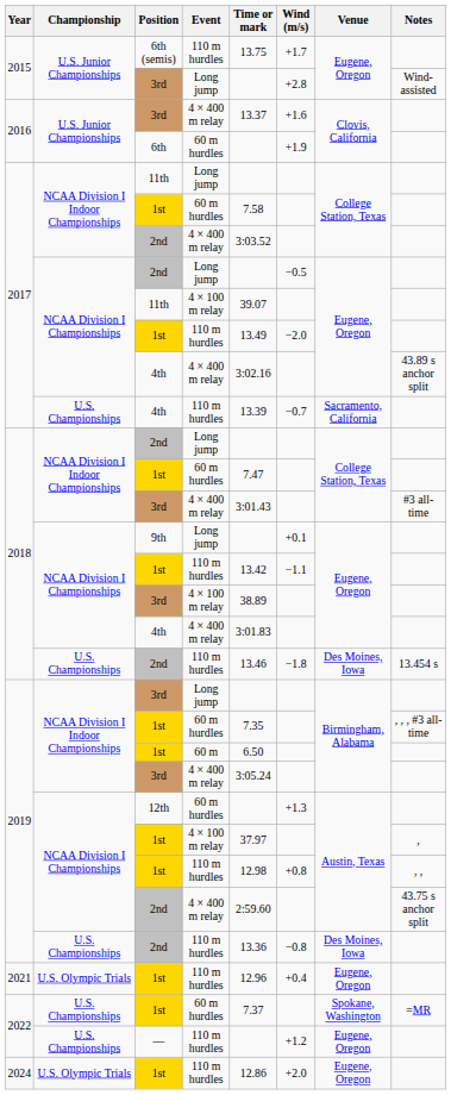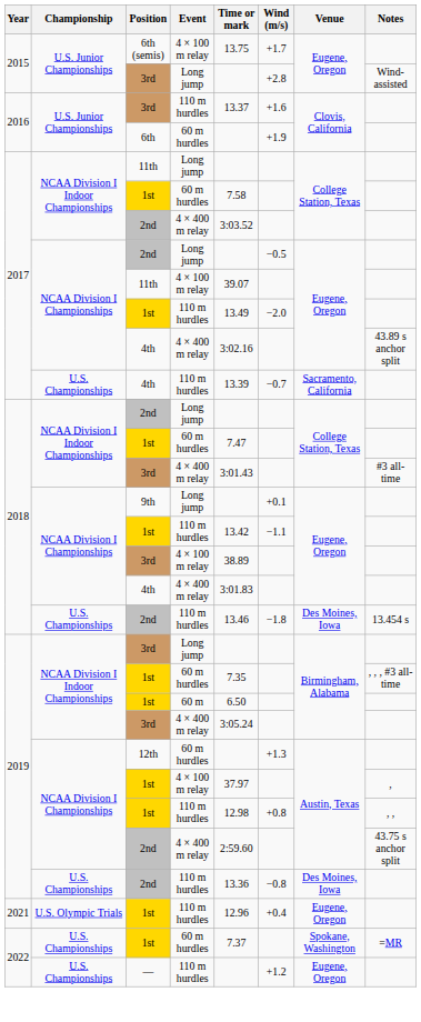 <table class="wikitable sortable" style=text-align:center>
 <tr>
 <th>Year</th>
 <th>Championship</th>
 <th>Position</th>
 <th>Event</th>
 <th>Time or mark</th>
 <th>Wind (m/s)</th>
 <th>Venue</th>
 <th>Notes</th>
 </tr>
 <tr>
 <td rowspan=2>2015</td>
 <td rowspan=2><a href='#'>U.S. Junior Championships</a></td>
 <td>6th (semis)</td>
-<td>110 m hurdles</td>
+<td data-sort-value="400 relay">4 × 100 m relay</td>
 <td>13.75</td>
 <td>+1.7</td>
 <td rowspan=2><a href='#'>Eugene, Oregon</a></td>
 <td></td>
 </tr>
 <tr>
 <td bgcolor=cc9966>3rd</td>
 <td>Long jump</td>
 <td data-sort-value="Long jump 7.54"> </td>
 <td>+2.8</td>
 <td>Wind-assisted</td>
 </tr>
 <tr>
 <td rowspan=2>2016</td>
 <td rowspan=2><a href='#'>U.S. Junior Championships</a></td>
 <td bgcolor=cc9966>3rd</td>
-<td data-sort-value="1600 relay">4 × 400 m relay</td>
+<td>110 m hurdles</td>
 <td>13.37</td>
 <td>+1.6</td>
 <td rowspan=2><a href='#'>Clovis, California</a></td>
 <td></td>
 </tr>
 <tr>
 <td>6th</td>
 <td>60 m hurdles</td>
 <td data-sort-value="Long jump 7.59"></td>
 <td>+1.9</td>
 <td></td>
 </tr>
 <tr>
 <td rowspan=8>2017</td>
 <td rowspan=3><a href='#'>NCAA Division I Indoor Championships</a></td>
 <td>11th</td>
 <td>Long jump</td>
 <td data-sort-value="Long jump 7.57"></td>
 <td></td>
 <td rowspan=3><a href='#'>College Station, Texas</a></td>
 <td></td>
 </tr>
 <tr>
 <td bgcolor=gold>1st</td>
 <td>60 m hurdles</td>
 <td>7.58</td>
 <td></td>
 <td></td>
 </tr>
 <tr>
 <td bgcolor=silver>2nd</td>
 <td data-sort-value="1600 relay">4 × 400 m relay</td>
 <td data-sort-value=183.52>3:03.52</td>
 <td></td>
 <td></td>
 </tr>
 <tr>
 <td rowspan=4><a href='#'>NCAA Division I Championships</a></td>
 <td bgcolor=silver>2nd</td>
 <td>Long jump</td>
 <td data-sort-value="Long jump 8.00"></td>
 <td>−0.5</td>
 <td rowspan=4><a href='#'>Eugene, Oregon</a></td>
 <td></td>
 </tr>
 <tr>
 <td>11th</td>
 <td data-sort-value="400 relay">4 × 100 m relay</td>
 <td>39.07</td>
 <td></td>
 <td></td>
 </tr>
 <tr>
 <td bgcolor=gold>1st</td>
 <td>110 m hurdles</td>
 <td>13.49</td>
 <td>−2.0</td>
 <td></td>
 </tr>
 <tr>
 <td>4th</td>
 <td data-sort-value="1600 relay">4 × 400 m relay</td>
 <td data-sort-value=182.16>3:02.16</td>
 <td></td>
 <td>43.89 s anchor split</td>
 </tr>
 <tr>
 <td><a href='#'>U.S. Championships</a></td>
 <td>4th</td>
 <td>110 m hurdles</td>
 <td>13.39</td>
 <td>−0.7</td>
 <td><a href='#'>Sacramento, California</a></td>
 <td></td>
 </tr>
 <tr>
 <td rowspan=8>2018</td>
 <td rowspan=3><a href='#'>NCAA Division I Indoor Championships</a></td>
 <td bgcolor=silver>2nd</td>
 <td>Long jump</td>
 <td data-sort-value="Long jump 8.13"></td>
 <td></td>
 <td rowspan=3><a href='#'>College Station, Texas</a></td>
 <td></td>
 </tr>
 <tr>
 <td bgcolor=gold>1st</td>
 <td>60 m hurdles</td>
 <td>7.47</td>
 <td></td>
 <td></td>
 </tr>
 <tr>
 <td bgcolor=cc9966>3rd</td>
 <td data-sort-value="1600 relay">4 × 400 m relay</td>
 <td data-sort-value="181.43">3:01.43</td>
 <td></td>
 <td>#3 all-time</td>
 </tr>
 <tr>
 <td rowspan=4><a href='#'>NCAA Division I Championships</a></td>
 <td>9th</td>
 <td>Long jump</td>
 <td data-sort-value="Long jump 7.83"></td>
 <td>+0.1</td>
 <td rowspan=4><a href='#'>Eugene, Oregon</a></td>
 <td></td>
 </tr>
 <tr>
 <td bgcolor=gold>1st</td>
 <td>110 m hurdles</td>
 <td>13.42</td>
 <td>−1.1</td>
 <td></td>
 </tr>
 <tr>
 <td bgcolor=cc9966>3rd</td>
 <td data-sort-value="400 relay">4 × 100 m relay</td>
 <td>38.89</td>
 <td></td>
 <td></td>
 </tr>
 <tr>
 <td>4th</td>
 <td data-sort-value="1600 relay">4 × 400 m relay</td>
 <td data-sort-value=181.83>3:01.83</td>
 <td></td>
 <td></td>
 </tr>
 <tr>
 <td><a href='#'>U.S. Championships</a></td>
 <td bgcolor=silver>2nd</td>
 <td>110 m hurdles</td>
 <td>13.46</td>
 <td>−1.8</td>
 <td><a href='#'>Des Moines, Iowa</a></td>
 <td>13.454 s</td>
 </tr>
 <tr>
 <td rowspan=9>2019</td>
 <td rowspan=4><a href='#'>NCAA Division I Indoor Championships</a></td>
 <td bgcolor=cc9966>3rd</td>
 <td>Long jump</td>
 <td data-sort-value="Long jump 7.95"></td>
 <td></td>
 <td rowspan=4><a href='#'>Birmingham, Alabama</a></td>
 <td></td>
 </tr>
 <tr>
 <td bgcolor=gold>1st</td>
 <td>60 m hurdles</td>
 <td>7.35</td>
 <td></td>
 <td>, <a href='#'></a>, , #3 all-time</td>
 </tr>
 <tr>
 <td bgcolor=gold>1st</td>
 <td>60 m</td>
 <td>6.50</td>
 <td></td>
 <td></td>
 </tr>
 <tr>
 <td bgcolor=cc9966>3rd</td>
 <td data-sort-value="1600 relay">4 × 400 m relay</td>
 <td data-sort-value=185.24>3:05.24</td>
 <td></td>
 <td></td>
 </tr>
 <tr>
 <td rowspan=4><a href='#'>NCAA Division I Championships</a></td>
 <td>12th</td>
 <td>60 m hurdles</td>
 <td data-sort-value="Long jump 7.72"></td>
 <td>+1.3</td>
 <td rowspan=4><a href='#'>Austin, Texas</a></td>
 <td></td>
 </tr>
 <tr>
 <td bgcolor=gold>1st</td>
 <td data-sort-value="400 relay">4 × 100 m relay</td>
 <td>37.97</td>
 <td></td>
 <td>, <a href='#'></a></td>
 </tr>
 <tr>
 <td bgcolor=gold>1st</td>
 <td>110 m hurdles</td>
 <td>12.98</td>
 <td>+0.8</td>
 <td>, <a href='#'></a>, </td>
 </tr>
 <tr>
 <td bgcolor=silver>2nd</td>
 <td data-sort-value="1600 relay">4 × 400 m relay</td>
 <td data-sort-value=179.60>2:59.60</td>
 <td></td>
 <td>43.75 s anchor split</td>
 </tr>
 <tr>
 <td><a href='#'>U.S. Championships</a></td>
 <td bgcolor=silver>2nd</td>
 <td>110 m hurdles</td>
 <td>13.36</td>
 <td>−0.8</td>
 <td><a href='#'>Des Moines, Iowa</a></td>
 <td></td>
 </tr>
 <tr>
 <td>2021</td>
 <td><a href='#'>U.S. Olympic Trials</a></td>
 <td bgcolor=gold>1st</td>
 <td>110 m hurdles</td>
 <td>12.96</td>
 <td>+0.4</td>
 <td><a href='#'>Eugene, Oregon</a></td>
 <td></td>
 </tr>
 <tr>
 <td rowspan=2>2022</td>
 <td><a href='#'>U.S. Championships</a></td>
 <td bgcolor=gold>1st</td>
 <td>60 m hurdles</td>
 <td>7.37</td>
 <td></td>
 <td><a href='#'>Spokane, Washington</a></td>
 <td>=<a href='#'>MR</a></td>
 </tr>
 <tr>
 <td><a href='#'>U.S. Championships</a></td>
 <td>—</td>
 <td>110 m hurdles</td>
 <td></td>
 <td>+1.2</td>
 <td><a href='#'>Eugene, Oregon</a></td>
 <td></td>
 </tr>
-<tr>
-<td>2024</td>
-<td><a href='#'>U.S. Olympic Trials</a></td>
-<td bgcolor=gold>1st</td>
-<td>110 m hurdles</td>
-<td>12.86</td>
-<td>+2.0</td>
-<td><a href='#'>Eugene, Oregon</a></td>
-<td></td>
-</tr>
 </table>
